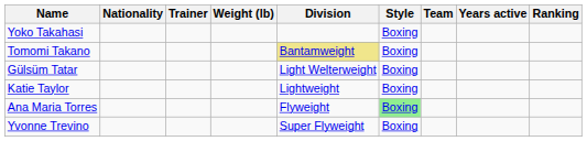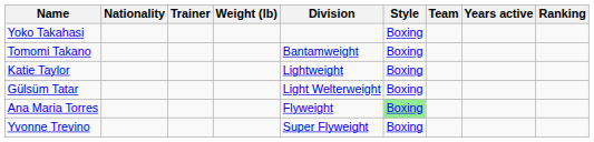 <table class="wikitable sortable">
 <tr>
 <th><strong>Name</strong></th>
 <th><strong>Nationality</strong></th>
 <th><strong>Trainer</strong></th>
 <th><strong>Weight (lb)</strong></th>
 <th><strong>Division</strong></th>
 <th><strong>Style</strong></th>
 <th><strong>Team</strong></th>
 <th><strong>Years active</strong></th>
 <th><strong>Ranking</strong></th>
 </tr>
 <tr>
 <td><a href='#'> Yoko Takahasi</a></td>
 <td></td>
 <td></td>
 <td></td>
 <td></td>
 <td><a href='#'>Boxing</a></td>
 <td></td>
 <td></td>
 <td></td>
 </tr>
 <tr>
 <td><a href='#'>Tomomi Takano</a></td>
 <td></td>
 <td></td>
 <td></td>
-<td style="background: khaki;"><a href='#'>Bantamweight</a></td>
+<td><a href='#'>Bantamweight</a></td>
+<td><a href='#'>Boxing</a></td>
+<td></td>
+<td></td>
+<td></td>
+</tr>
+<tr>
+<td><a href='#'>Katie Taylor</a></td>
+<td></td>
+<td></td>
+<td></td>
+<td><a href='#'>Lightweight</a></td>
 <td><a href='#'>Boxing</a></td>
 <td></td>
 <td></td>
 <td></td>
 </tr>
 <tr>
 <td><a href='#'>Gülsüm Tatar</a></td>
 <td></td>
 <td></td>
 <td></td>
 <td><a href='#'>Light Welterweight</a></td>
-<td><a href='#'>Boxing</a></td>
-<td></td>
-<td></td>
-<td></td>
-</tr>
-<tr>
-<td><a href='#'>Katie Taylor</a></td>
-<td></td>
-<td></td>
-<td></td>
-<td><a href='#'>Lightweight</a></td>
 <td><a href='#'>Boxing</a></td>
 <td></td>
 <td></td>
 <td></td>
 </tr>
 <tr>
 <td><a href='#'>Ana Maria Torres</a></td>
 <td></td>
 <td></td>
 <td></td>
 <td><a href='#'>Flyweight</a></td>
 <td style="background: lightgreen;"><a href='#'>Boxing</a></td>
 <td></td>
 <td></td>
 <td></td>
 </tr>
 <tr>
 <td><a href='#'>Yvonne Trevino</a></td>
 <td></td>
 <td></td>
 <td></td>
 <td><a href='#'>Super Flyweight</a></td>
 <td><a href='#'>Boxing</a></td>
 <td></td>
 <td></td>
 <td></td>
 </tr>
 </table>
